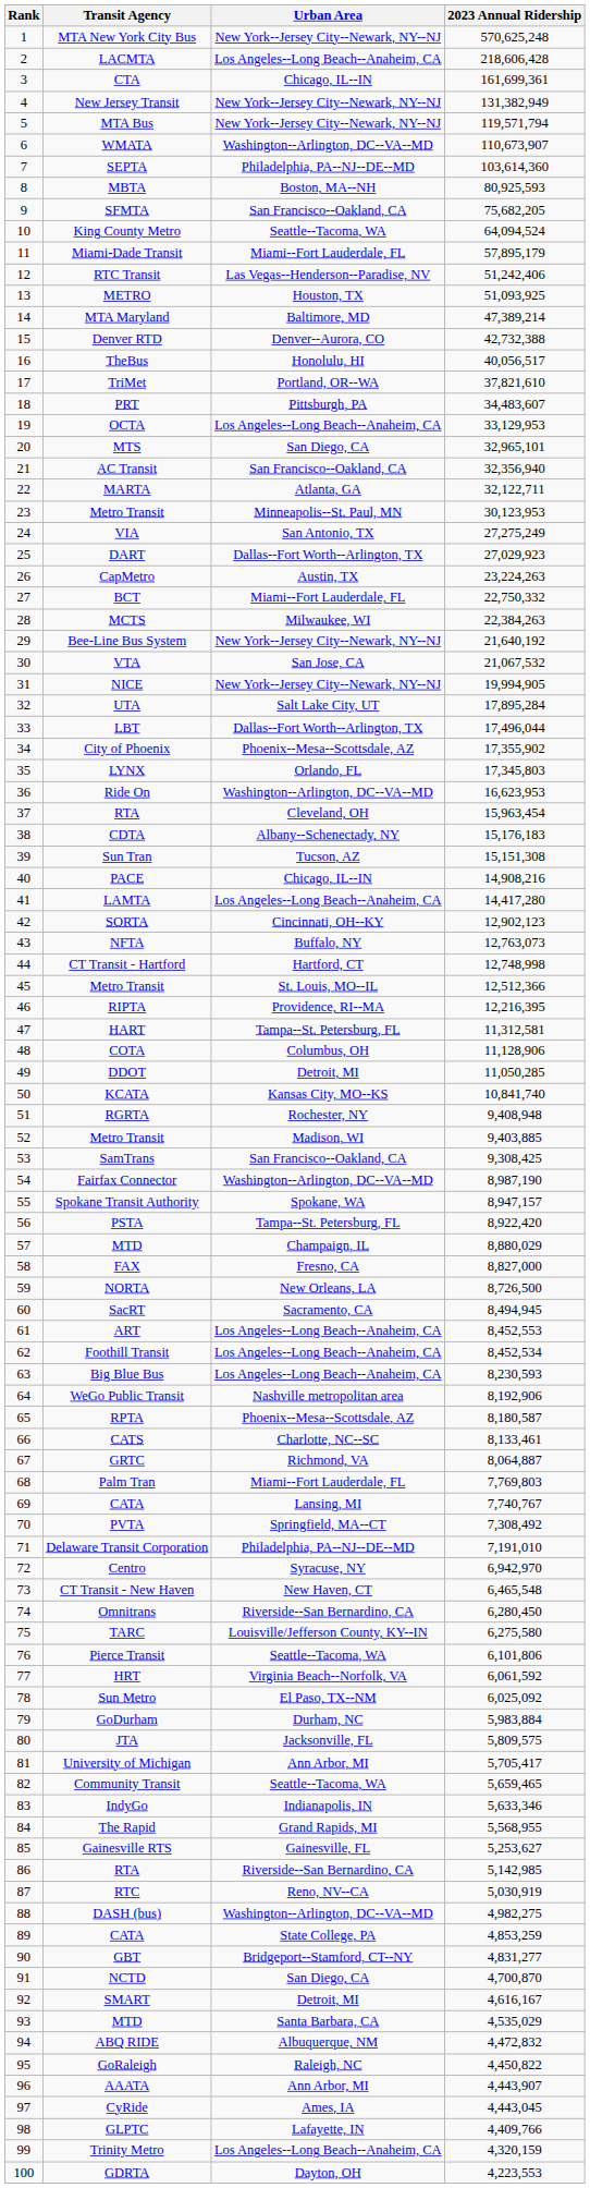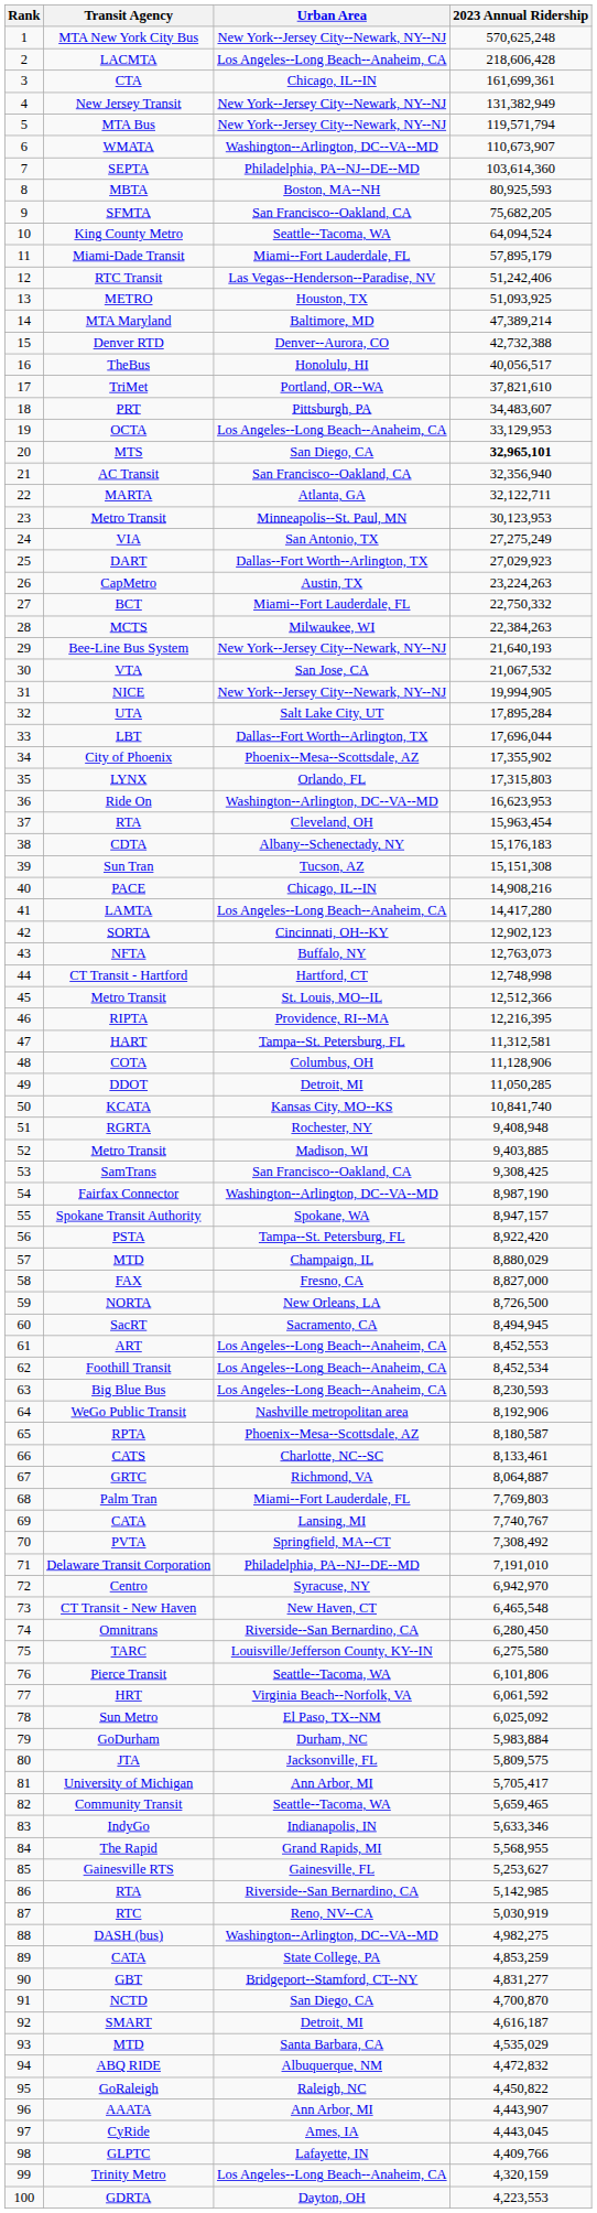 <table class="wikitable sortable" style="text-align:center;">
 <tr>
 <th>Rank</th>
 <th>Transit Agency</th>
 <th><a href='#'>Urban Area</a></th>
 <th>2023 Annual Ridership</th>
 </tr>
 <tr>
 <td>1</td>
 <td><a href='#'>MTA New York City Bus</a></td>
 <td><a href='#'>New York--Jersey City--Newark, NY--NJ</a></td>
 <td>570,625,248</td>
 </tr>
 <tr>
 <td>2</td>
 <td><a href='#'>LACMTA</a></td>
 <td><a href='#'>Los Angeles--Long Beach--Anaheim, CA</a></td>
 <td>218,606,428</td>
 </tr>
 <tr>
 <td>3</td>
 <td><a href='#'>CTA</a></td>
 <td><a href='#'>Chicago, IL--IN</a></td>
 <td>161,699,361</td>
 </tr>
 <tr>
 <td>4</td>
 <td><a href='#'>New Jersey Transit</a></td>
 <td><a href='#'>New York--Jersey City--Newark, NY--NJ</a></td>
 <td>131,382,949</td>
 </tr>
 <tr>
 <td>5</td>
 <td><a href='#'>MTA Bus</a></td>
 <td><a href='#'>New York--Jersey City--Newark, NY--NJ</a></td>
 <td>119,571,794</td>
 </tr>
 <tr>
 <td>6</td>
 <td><a href='#'>WMATA</a></td>
 <td><a href='#'>Washington--Arlington, DC--VA--MD</a></td>
 <td>110,673,907</td>
 </tr>
 <tr>
 <td>7</td>
 <td><a href='#'>SEPTA</a></td>
 <td><a href='#'>Philadelphia, PA--NJ--DE--MD</a></td>
 <td>103,614,360</td>
 </tr>
 <tr>
 <td>8</td>
 <td><a href='#'>MBTA</a></td>
 <td><a href='#'>Boston, MA--NH</a></td>
 <td>80,925,593</td>
 </tr>
 <tr>
 <td>9</td>
 <td><a href='#'>SFMTA</a></td>
 <td><a href='#'>San Francisco--Oakland, CA</a></td>
 <td>75,682,205</td>
 </tr>
 <tr>
 <td>10</td>
 <td><a href='#'>King County Metro</a></td>
 <td><a href='#'>Seattle--Tacoma, WA</a></td>
 <td>64,094,524</td>
 </tr>
 <tr>
 <td>11</td>
 <td><a href='#'>Miami-Dade Transit</a></td>
 <td><a href='#'>Miami--Fort Lauderdale, FL</a></td>
 <td>57,895,179</td>
 </tr>
 <tr>
 <td>12</td>
 <td><a href='#'>RTC Transit</a></td>
 <td><a href='#'>Las Vegas--Henderson--Paradise, NV</a></td>
 <td>51,242,406</td>
 </tr>
 <tr>
 <td>13</td>
 <td><a href='#'>METRO</a></td>
 <td><a href='#'>Houston, TX</a></td>
 <td>51,093,925</td>
 </tr>
 <tr>
 <td>14</td>
 <td><a href='#'>MTA Maryland</a></td>
 <td><a href='#'>Baltimore, MD</a></td>
 <td>47,389,214</td>
 </tr>
 <tr>
 <td>15</td>
 <td><a href='#'>Denver RTD</a></td>
 <td><a href='#'>Denver--Aurora, CO</a></td>
 <td>42,732,388</td>
 </tr>
 <tr>
 <td>16</td>
 <td><a href='#'>TheBus</a></td>
 <td><a href='#'>Honolulu, HI</a></td>
 <td>40,056,517</td>
 </tr>
 <tr>
 <td>17</td>
 <td><a href='#'>TriMet</a></td>
 <td><a href='#'>Portland, OR--WA</a></td>
 <td>37,821,610</td>
 </tr>
 <tr>
 <td>18</td>
 <td><a href='#'>PRT</a></td>
 <td><a href='#'>Pittsburgh, PA</a></td>
 <td>34,483,607</td>
 </tr>
 <tr>
 <td>19</td>
 <td><a href='#'>OCTA</a></td>
 <td><a href='#'>Los Angeles--Long Beach--Anaheim, CA</a></td>
 <td>33,129,953</td>
 </tr>
 <tr>
 <td>20</td>
 <td><a href='#'>MTS</a></td>
 <td><a href='#'>San Diego, CA</a></td>
-<td>32,965,101</td>
+<td><strong>32,965,101</strong></td>
 </tr>
 <tr>
 <td>21</td>
 <td><a href='#'>AC Transit</a></td>
 <td><a href='#'>San Francisco--Oakland, CA</a></td>
 <td>32,356,940</td>
 </tr>
 <tr>
 <td>22</td>
 <td><a href='#'>MARTA</a></td>
 <td><a href='#'>Atlanta, GA</a></td>
 <td>32,122,711</td>
 </tr>
 <tr>
 <td>23</td>
 <td><a href='#'>Metro Transit</a></td>
 <td><a href='#'>Minneapolis--St. Paul, MN</a></td>
 <td>30,123,953</td>
 </tr>
 <tr>
 <td>24</td>
 <td><a href='#'>VIA</a></td>
 <td><a href='#'>San Antonio, TX</a></td>
 <td>27,275,249</td>
 </tr>
 <tr>
 <td>25</td>
 <td><a href='#'>DART</a></td>
 <td><a href='#'>Dallas--Fort Worth--Arlington, TX</a></td>
 <td>27,029,923</td>
 </tr>
 <tr>
 <td>26</td>
 <td><a href='#'>CapMetro</a></td>
 <td><a href='#'>Austin, TX</a></td>
 <td>23,224,263</td>
 </tr>
 <tr>
 <td>27</td>
 <td><a href='#'>BCT</a></td>
 <td><a href='#'>Miami--Fort Lauderdale, FL</a></td>
 <td>22,750,332</td>
 </tr>
 <tr>
 <td>28</td>
 <td><a href='#'>MCTS</a></td>
 <td><a href='#'>Milwaukee, WI</a></td>
 <td>22,384,263</td>
 </tr>
 <tr>
 <td>29</td>
 <td><a href='#'>Bee-Line Bus System</a></td>
 <td><a href='#'>New York--Jersey City--Newark, NY--NJ</a></td>
-<td>21,640,192</td>
+<td>21,640,193</td>
 </tr>
 <tr>
 <td>30</td>
 <td><a href='#'>VTA</a></td>
 <td><a href='#'>San Jose, CA</a></td>
 <td>21,067,532</td>
 </tr>
 <tr>
 <td>31</td>
 <td><a href='#'>NICE</a></td>
 <td><a href='#'>New York--Jersey City--Newark, NY--NJ</a></td>
 <td>19,994,905</td>
 </tr>
 <tr>
 <td>32</td>
 <td><a href='#'>UTA</a></td>
 <td><a href='#'>Salt Lake City, UT</a></td>
 <td>17,895,284</td>
 </tr>
 <tr>
 <td>33</td>
 <td><a href='#'>LBT</a></td>
 <td><a href='#'>Dallas--Fort Worth--Arlington, TX</a></td>
-<td>17,496,044</td>
+<td>17,696,044</td>
 </tr>
 <tr>
 <td>34</td>
 <td><a href='#'>City of Phoenix</a></td>
 <td><a href='#'>Phoenix--Mesa--Scottsdale, AZ</a></td>
 <td>17,355,902</td>
 </tr>
 <tr>
 <td>35</td>
 <td><a href='#'>LYNX</a></td>
 <td><a href='#'>Orlando, FL</a></td>
-<td>17,345,803</td>
+<td>17,315,803</td>
 </tr>
 <tr>
 <td>36</td>
 <td><a href='#'>Ride On</a></td>
 <td><a href='#'>Washington--Arlington, DC--VA--MD</a></td>
 <td>16,623,953</td>
 </tr>
 <tr>
 <td>37</td>
 <td><a href='#'>RTA</a></td>
 <td><a href='#'>Cleveland, OH</a></td>
 <td>15,963,454</td>
 </tr>
 <tr>
 <td>38</td>
 <td><a href='#'>CDTA</a></td>
 <td><a href='#'>Albany--Schenectady, NY</a></td>
 <td>15,176,183</td>
 </tr>
 <tr>
 <td>39</td>
 <td><a href='#'>Sun Tran</a></td>
 <td><a href='#'>Tucson, AZ</a></td>
 <td>15,151,308</td>
 </tr>
 <tr>
 <td>40</td>
 <td><a href='#'>PACE</a></td>
 <td><a href='#'>Chicago, IL--IN</a></td>
 <td>14,908,216</td>
 </tr>
 <tr>
 <td>41</td>
 <td><a href='#'>LAMTA</a></td>
 <td><a href='#'>Los Angeles--Long Beach--Anaheim, CA</a></td>
 <td>14,417,280</td>
 </tr>
 <tr>
 <td>42</td>
 <td><a href='#'>SORTA</a></td>
 <td><a href='#'>Cincinnati, OH--KY</a></td>
 <td>12,902,123</td>
 </tr>
 <tr>
 <td>43</td>
 <td><a href='#'>NFTA</a></td>
 <td><a href='#'>Buffalo, NY</a></td>
 <td>12,763,073</td>
 </tr>
 <tr>
 <td>44</td>
 <td><a href='#'>CT Transit - Hartford</a></td>
 <td><a href='#'>Hartford, CT</a></td>
 <td>12,748,998</td>
 </tr>
 <tr>
 <td>45</td>
 <td><a href='#'>Metro Transit</a></td>
 <td><a href='#'>St. Louis, MO--IL</a></td>
 <td>12,512,366</td>
 </tr>
 <tr>
 <td>46</td>
 <td><a href='#'>RIPTA</a></td>
 <td><a href='#'>Providence, RI--MA</a></td>
 <td>12,216,395</td>
 </tr>
 <tr>
 <td>47</td>
 <td><a href='#'>HART</a></td>
 <td><a href='#'>Tampa--St. Petersburg, FL</a></td>
 <td>11,312,581</td>
 </tr>
 <tr>
 <td>48</td>
 <td><a href='#'>COTA</a></td>
 <td><a href='#'>Columbus, OH</a></td>
 <td>11,128,906</td>
 </tr>
 <tr>
 <td>49</td>
 <td><a href='#'>DDOT</a></td>
 <td><a href='#'>Detroit, MI</a></td>
 <td>11,050,285</td>
 </tr>
 <tr>
 <td>50</td>
 <td><a href='#'>KCATA</a></td>
 <td><a href='#'>Kansas City, MO--KS</a></td>
 <td>10,841,740</td>
 </tr>
 <tr>
 <td>51</td>
 <td><a href='#'>RGRTA</a></td>
 <td><a href='#'>Rochester, NY</a></td>
 <td>9,408,948</td>
 </tr>
 <tr>
 <td>52</td>
 <td><a href='#'>Metro Transit</a></td>
 <td><a href='#'>Madison, WI</a></td>
 <td>9,403,885</td>
 </tr>
 <tr>
 <td>53</td>
 <td><a href='#'>SamTrans</a></td>
 <td><a href='#'>San Francisco--Oakland, CA</a></td>
 <td>9,308,425</td>
 </tr>
 <tr>
 <td>54</td>
 <td><a href='#'>Fairfax Connector</a></td>
 <td><a href='#'>Washington--Arlington, DC--VA--MD</a></td>
 <td>8,987,190</td>
 </tr>
 <tr>
 <td>55</td>
 <td><a href='#'>Spokane Transit Authority</a></td>
 <td><a href='#'>Spokane, WA</a></td>
 <td>8,947,157</td>
 </tr>
 <tr>
 <td>56</td>
 <td><a href='#'>PSTA</a></td>
 <td><a href='#'>Tampa--St. Petersburg, FL</a></td>
 <td>8,922,420</td>
 </tr>
 <tr>
 <td>57</td>
 <td><a href='#'>MTD</a></td>
 <td><a href='#'>Champaign, IL</a></td>
 <td>8,880,029</td>
 </tr>
 <tr>
 <td>58</td>
 <td><a href='#'>FAX</a></td>
 <td><a href='#'>Fresno, CA</a></td>
 <td>8,827,000</td>
 </tr>
 <tr>
 <td>59</td>
 <td><a href='#'>NORTA</a></td>
 <td><a href='#'>New Orleans, LA</a></td>
 <td>8,726,500</td>
 </tr>
 <tr>
 <td>60</td>
 <td><a href='#'>SacRT</a></td>
 <td><a href='#'>Sacramento, CA</a></td>
 <td>8,494,945</td>
 </tr>
 <tr>
 <td>61</td>
 <td><a href='#'>ART</a></td>
 <td><a href='#'>Los Angeles--Long Beach--Anaheim, CA</a></td>
 <td>8,452,553</td>
 </tr>
 <tr>
 <td>62</td>
 <td><a href='#'>Foothill Transit</a></td>
 <td><a href='#'>Los Angeles--Long Beach--Anaheim, CA</a></td>
 <td>8,452,534</td>
 </tr>
 <tr>
 <td>63</td>
 <td><a href='#'>Big Blue Bus</a></td>
 <td><a href='#'>Los Angeles--Long Beach--Anaheim, CA</a></td>
 <td>8,230,593</td>
 </tr>
 <tr>
 <td>64</td>
 <td><a href='#'>WeGo Public Transit</a></td>
 <td><a href='#'>Nashville metropolitan area</a></td>
 <td>8,192,906</td>
 </tr>
 <tr>
 <td>65</td>
 <td><a href='#'>RPTA</a></td>
 <td><a href='#'>Phoenix--Mesa--Scottsdale, AZ</a></td>
 <td>8,180,587</td>
 </tr>
 <tr>
 <td>66</td>
 <td><a href='#'>CATS</a></td>
 <td><a href='#'>Charlotte, NC--SC</a></td>
 <td>8,133,461</td>
 </tr>
 <tr>
 <td>67</td>
 <td><a href='#'>GRTC</a></td>
 <td><a href='#'>Richmond, VA</a></td>
 <td>8,064,887</td>
 </tr>
 <tr>
 <td>68</td>
 <td><a href='#'>Palm Tran</a></td>
 <td><a href='#'>Miami--Fort Lauderdale, FL</a></td>
 <td>7,769,803</td>
 </tr>
 <tr>
 <td>69</td>
 <td><a href='#'>CATA</a></td>
 <td><a href='#'>Lansing, MI</a></td>
 <td>7,740,767</td>
 </tr>
 <tr>
 <td>70</td>
 <td><a href='#'>PVTA</a></td>
 <td><a href='#'>Springfield, MA--CT</a></td>
 <td>7,308,492</td>
 </tr>
 <tr>
 <td>71</td>
 <td><a href='#'>Delaware Transit Corporation</a></td>
 <td><a href='#'>Philadelphia, PA--NJ--DE--MD</a></td>
 <td>7,191,010</td>
 </tr>
 <tr>
 <td>72</td>
 <td><a href='#'>Centro</a></td>
 <td><a href='#'>Syracuse, NY</a></td>
 <td>6,942,970</td>
 </tr>
 <tr>
 <td>73</td>
 <td><a href='#'>CT Transit - New Haven</a></td>
 <td><a href='#'>New Haven, CT</a></td>
 <td>6,465,548</td>
 </tr>
 <tr>
 <td>74</td>
 <td><a href='#'>Omnitrans</a></td>
 <td><a href='#'>Riverside--San Bernardino, CA</a></td>
 <td>6,280,450</td>
 </tr>
 <tr>
 <td>75</td>
 <td><a href='#'>TARC</a></td>
 <td><a href='#'>Louisville/Jefferson County, KY--IN</a></td>
 <td>6,275,580</td>
 </tr>
 <tr>
 <td>76</td>
 <td><a href='#'>Pierce Transit</a></td>
 <td><a href='#'>Seattle--Tacoma, WA</a></td>
 <td>6,101,806</td>
 </tr>
 <tr>
 <td>77</td>
 <td><a href='#'>HRT</a></td>
 <td><a href='#'>Virginia Beach--Norfolk, VA</a></td>
 <td>6,061,592</td>
 </tr>
 <tr>
 <td>78</td>
 <td><a href='#'>Sun Metro</a></td>
 <td><a href='#'>El Paso, TX--NM</a></td>
 <td>6,025,092</td>
 </tr>
 <tr>
 <td>79</td>
 <td><a href='#'>GoDurham</a></td>
 <td><a href='#'>Durham, NC</a></td>
 <td>5,983,884</td>
 </tr>
 <tr>
 <td>80</td>
 <td><a href='#'>JTA</a></td>
 <td><a href='#'>Jacksonville, FL</a></td>
 <td>5,809,575</td>
 </tr>
 <tr>
 <td>81</td>
 <td><a href='#'>University of Michigan</a></td>
 <td><a href='#'>Ann Arbor, MI</a></td>
 <td>5,705,417</td>
 </tr>
 <tr>
 <td>82</td>
 <td><a href='#'>Community Transit</a></td>
 <td><a href='#'>Seattle--Tacoma, WA</a></td>
 <td>5,659,465</td>
 </tr>
 <tr>
 <td>83</td>
 <td><a href='#'>IndyGo</a></td>
 <td><a href='#'>Indianapolis, IN</a></td>
 <td>5,633,346</td>
 </tr>
 <tr>
 <td>84</td>
 <td><a href='#'>The Rapid</a></td>
 <td><a href='#'>Grand Rapids, MI</a></td>
 <td>5,568,955</td>
 </tr>
 <tr>
 <td>85</td>
 <td><a href='#'>Gainesville RTS</a></td>
 <td><a href='#'>Gainesville, FL</a></td>
 <td>5,253,627</td>
 </tr>
 <tr>
 <td>86</td>
 <td><a href='#'>RTA</a></td>
 <td><a href='#'>Riverside--San Bernardino, CA</a></td>
 <td>5,142,985</td>
 </tr>
 <tr>
 <td>87</td>
 <td><a href='#'>RTC</a></td>
 <td><a href='#'>Reno, NV--CA</a></td>
 <td>5,030,919</td>
 </tr>
 <tr>
 <td>88</td>
 <td><a href='#'>DASH (bus)</a></td>
 <td><a href='#'>Washington--Arlington, DC--VA--MD</a></td>
 <td>4,982,275</td>
 </tr>
 <tr>
 <td>89</td>
 <td><a href='#'>CATA</a></td>
 <td><a href='#'>State College, PA</a></td>
 <td>4,853,259</td>
 </tr>
 <tr>
 <td>90</td>
 <td><a href='#'>GBT</a></td>
 <td><a href='#'>Bridgeport--Stamford, CT--NY</a></td>
 <td>4,831,277</td>
 </tr>
 <tr>
 <td>91</td>
 <td><a href='#'>NCTD</a></td>
 <td><a href='#'>San Diego, CA</a></td>
 <td>4,700,870</td>
 </tr>
 <tr>
 <td>92</td>
 <td><a href='#'>SMART</a></td>
 <td><a href='#'>Detroit, MI</a></td>
-<td>4,616,167</td>
+<td>4,616,187</td>
 </tr>
 <tr>
 <td>93</td>
 <td><a href='#'>MTD</a></td>
 <td><a href='#'>Santa Barbara, CA</a></td>
 <td>4,535,029</td>
 </tr>
 <tr>
 <td>94</td>
 <td><a href='#'>ABQ RIDE</a></td>
 <td><a href='#'>Albuquerque, NM</a></td>
 <td>4,472,832</td>
 </tr>
 <tr>
 <td>95</td>
 <td><a href='#'>GoRaleigh</a></td>
 <td><a href='#'>Raleigh, NC</a></td>
 <td>4,450,822</td>
 </tr>
 <tr>
 <td>96</td>
 <td><a href='#'>AAATA</a></td>
 <td><a href='#'>Ann Arbor, MI</a></td>
 <td>4,443,907</td>
 </tr>
 <tr>
 <td>97</td>
 <td><a href='#'>CyRide</a></td>
 <td><a href='#'>Ames, IA</a></td>
 <td>4,443,045</td>
 </tr>
 <tr>
 <td>98</td>
 <td><a href='#'>GLPTC</a></td>
 <td><a href='#'>Lafayette, IN</a></td>
 <td>4,409,766</td>
 </tr>
 <tr>
 <td>99</td>
 <td><a href='#'>Trinity Metro</a></td>
 <td><a href='#'>Los Angeles--Long Beach--Anaheim, CA</a></td>
 <td>4,320,159</td>
 </tr>
 <tr>
 <td>100</td>
 <td><a href='#'>GDRTA</a></td>
 <td><a href='#'>Dayton, OH</a></td>
 <td>4,223,553</td>
 </tr>
 </table>
